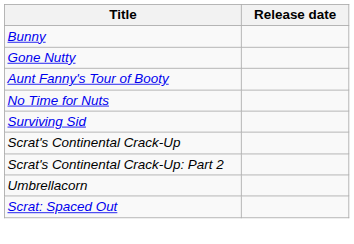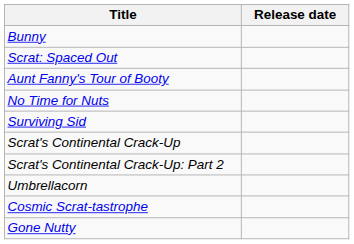 <table class="wikitable sortable">
 <tr>
 <th ! width=275>Title</th>
 <th ! width=120>Release date</th>
 </tr>
 <tr>
 <td><em><a href='#'>Bunny</a></em></td>
 <td style="text-align:right;"></td>
 </tr>
 <tr>
-<td><em><a href='#'>Gone Nutty</a></em></td>
+<td><em><a href='#'>Scrat: Spaced Out</a></em></td>
 <td style="text-align:right;"></td>
 </tr>
 <tr>
 <td><em><a href='#'>Aunt Fanny's Tour of Booty</a></em></td>
 <td style="text-align:right;"></td>
 </tr>
 <tr>
 <td><em><a href='#'>No Time for Nuts</a></em></td>
 <td style="text-align:right;"></td>
 </tr>
 <tr>
 <td><em><a href='#'>Surviving Sid</a></em></td>
 <td style="text-align:right;"></td>
 </tr>
 <tr>
 <td><em>Scrat's Continental Crack-Up</em></td>
 <td style="text-align:right;"></td>
 </tr>
 <tr>
 <td><em>Scrat's Continental Crack-Up: Part 2</em></td>
 <td style="text-align:right;"></td>
 </tr>
 <tr>
 <td><em>Umbrellacorn</em></td>
 <td style="text-align:right;"></td>
 </tr>
 <tr>
-<td><em><a href='#'>Scrat: Spaced Out</a></em></td>
+<td><em><a href='#'>Cosmic Scrat-tastrophe</a></em></td>
+<td style="text-align:right;"></td>
+</tr>
+<tr>
+<td><em><a href='#'>Gone Nutty</a></em></td>
 <td style="text-align:right;"></td>
 </tr>
 </table>
